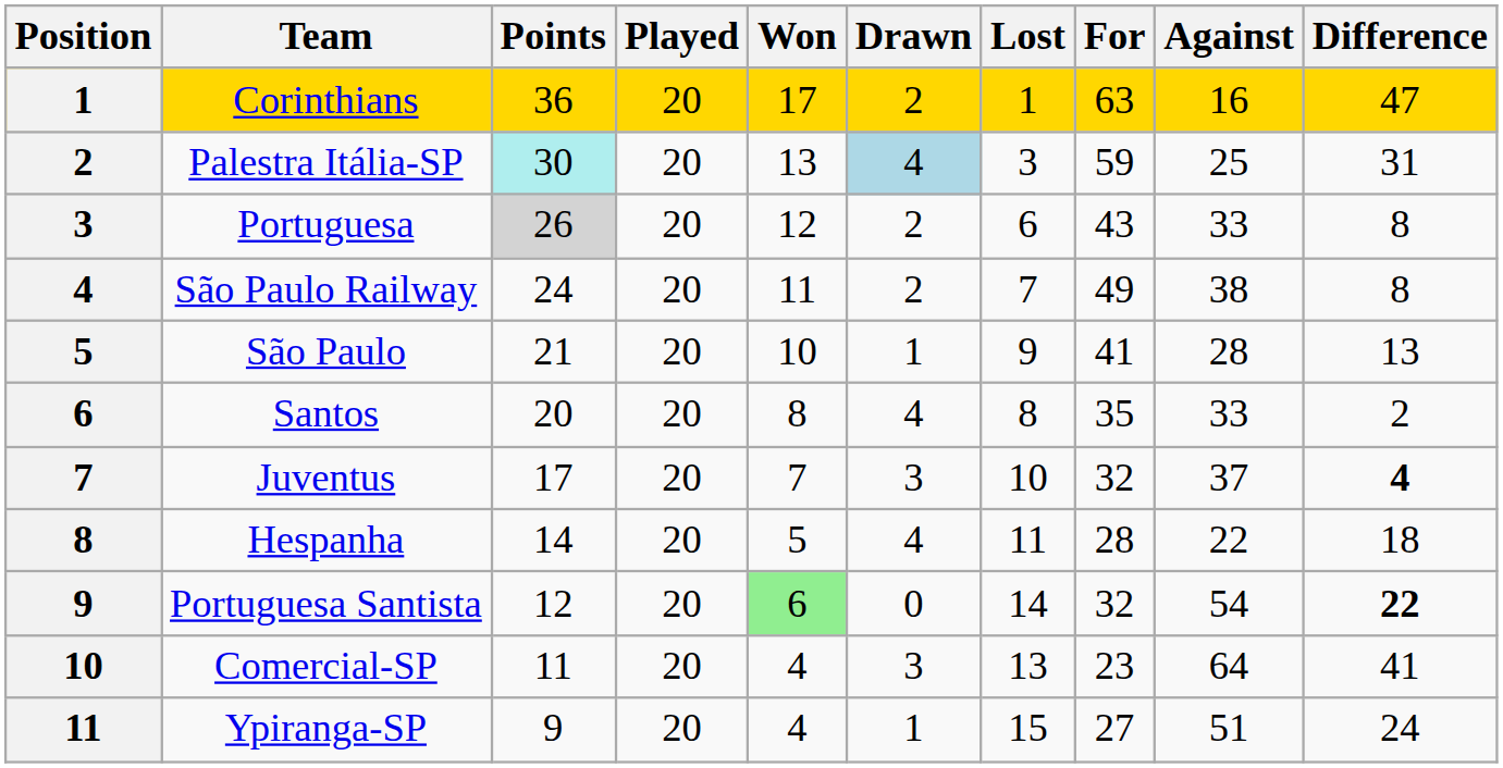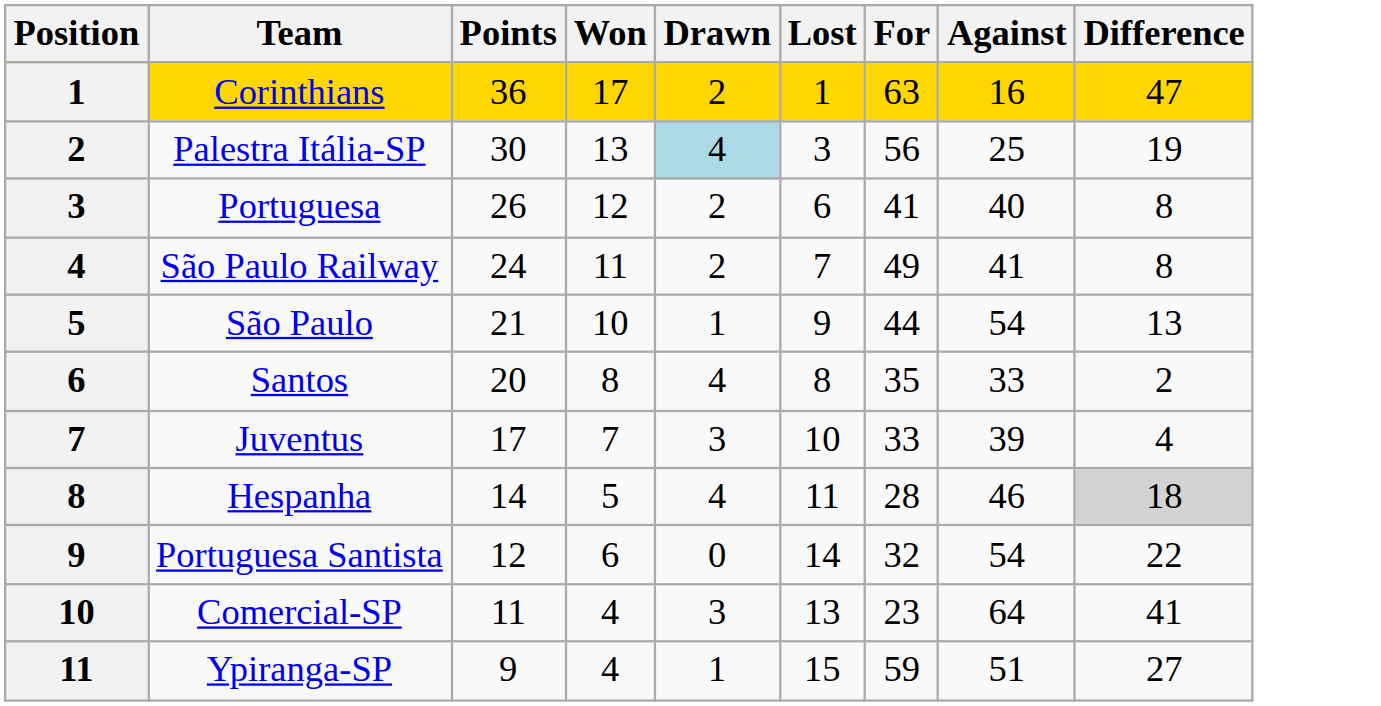 <table class="wikitable" style="text-align:center">
 <tr>
 <th>Position</th>
 <th>Team</th>
 <th>Points</th>
-<th>Played</th>
 <th>Won</th>
 <th>Drawn</th>
 <th>Lost</th>
 <th>For</th>
 <th>Against</th>
 <th>Difference</th>
 </tr>
 <tr style="background: gold;">
 <th>1</th>
 <td><a href='#'>Corinthians</a></td>
 <td>36</td>
-<td>20</td>
 <td>17</td>
 <td>2</td>
 <td>1</td>
 <td>63</td>
 <td>16</td>
 <td>47</td>
 </tr>
 <tr>
 <th>2</th>
 <td><a href='#'>Palestra Itália-SP</a></td>
-<td style="background: paleturquoise;">30</td>
-<td>20</td>
+<td>30</td>
 <td>13</td>
 <td style="background: lightblue;">4</td>
 <td>3</td>
-<td>59</td>
+<td>56</td>
 <td>25</td>
-<td>31</td>
+<td>19</td>
 </tr>
 <tr>
 <th>3</th>
 <td><a href='#'>Portuguesa</a></td>
-<td style="background: lightgrey;">26</td>
-<td>20</td>
+<td>26</td>
 <td>12</td>
 <td>2</td>
 <td>6</td>
-<td>43</td>
-<td>33</td>
+<td>41</td>
+<td>40</td>
 <td>8</td>
 </tr>
 <tr>
 <th>4</th>
 <td><a href='#'>São Paulo Railway</a></td>
 <td>24</td>
-<td>20</td>
 <td>11</td>
 <td>2</td>
 <td>7</td>
 <td>49</td>
-<td>38</td>
+<td>41</td>
 <td>8</td>
 </tr>
 <tr>
 <th>5</th>
 <td><a href='#'>São Paulo</a></td>
 <td>21</td>
-<td>20</td>
 <td>10</td>
 <td>1</td>
 <td>9</td>
-<td>41</td>
-<td>28</td>
+<td>44</td>
+<td>54</td>
 <td>13</td>
 </tr>
 <tr>
 <th>6</th>
 <td><a href='#'>Santos</a></td>
-<td>20</td>
 <td>20</td>
 <td>8</td>
 <td>4</td>
 <td>8</td>
 <td>35</td>
 <td>33</td>
 <td>2</td>
 </tr>
 <tr>
 <th>7</th>
 <td><a href='#'>Juventus</a></td>
 <td>17</td>
-<td>20</td>
 <td>7</td>
 <td>3</td>
 <td>10</td>
-<td>32</td>
-<td>37</td>
-<td><strong>4</strong></td>
+<td>33</td>
+<td>39</td>
+<td>4</td>
 </tr>
 <tr>
 <th>8</th>
 <td><a href='#'>Hespanha</a></td>
 <td>14</td>
-<td>20</td>
 <td>5</td>
 <td>4</td>
 <td>11</td>
 <td>28</td>
-<td>22</td>
-<td>18</td>
+<td>46</td>
+<td style="background: lightgrey;">18</td>
 </tr>
 <tr>
 <th>9</th>
 <td><a href='#'>Portuguesa Santista</a></td>
 <td>12</td>
-<td>20</td>
-<td style="background: lightgreen;">6</td>
+<td>6</td>
 <td>0</td>
 <td>14</td>
 <td>32</td>
 <td>54</td>
-<td><strong>22</strong></td>
+<td>22</td>
 </tr>
 <tr>
 <th>10</th>
 <td><a href='#'>Comercial-SP</a></td>
 <td>11</td>
-<td>20</td>
 <td>4</td>
 <td>3</td>
 <td>13</td>
 <td>23</td>
 <td>64</td>
 <td>41</td>
 </tr>
 <tr>
 <th>11</th>
 <td><a href='#'>Ypiranga-SP</a></td>
 <td>9</td>
-<td>20</td>
 <td>4</td>
 <td>1</td>
 <td>15</td>
+<td>59</td>
+<td>51</td>
 <td>27</td>
-<td>51</td>
-<td>24</td>
 </tr>
 </table>
